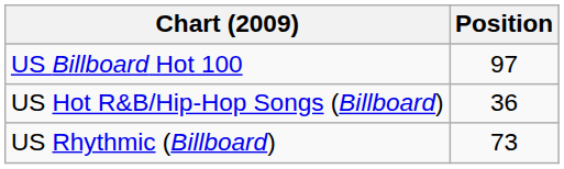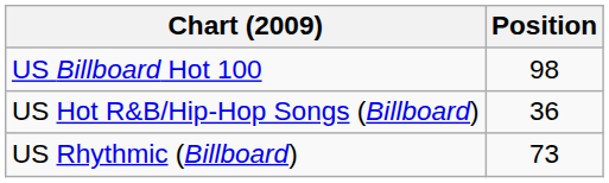 <table class="wikitable">
 <tr>
 <th>Chart (2009)</th>
 <th>Position</th>
 </tr>
 <tr>
 <td><a href='#'>US <em>Billboard</em> Hot 100</a></td>
-<td style="text-align:center;">97</td>
+<td style="text-align:center;">98</td>
 </tr>
 <tr>
 <td>US <a href='#'>Hot R&B/Hip-Hop Songs</a> (<em><a href='#'>Billboard</a></em>)</td>
 <td style="text-align:center;">36</td>
 </tr>
 <tr>
 <td>US <a href='#'>Rhythmic</a> (<em><a href='#'>Billboard</a></em>)</td>
 <td style="text-align:center;">73</td>
 </tr>
 </table>
